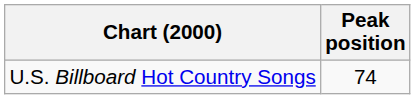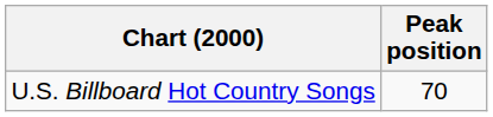 <table class="wikitable">
 <tr>
 <th>Chart (2000)</th>
 <th>Peak<br>position</th>
 </tr>
 <tr>
 <td>U.S. <em>Billboard</em> <a href='#'>Hot Country Songs</a></td>
-<td align=center>74</td>
+<td align=center>70</td>
 </tr>
 </table>
